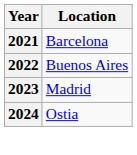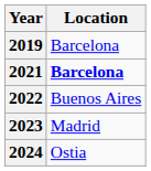 <table class="wikitable">
 <tr>
 <th scope="col">Year</th>
 <th scope="col">Location</th>
 </tr>
 <tr>
+<th scope="row;" align="center">2019</th>
+<td> <a href='#'>Barcelona</a></td>
+</tr>
+<tr>
 <th scope="row;" align="center">2021</th>
-<td> <a href='#'>Barcelona</a></td>
+<td><strong> <a href='#'>Barcelona</a></strong></td>
 </tr>
 <tr>
 <th scope="row;" align="center">2022</th>
 <td> <a href='#'>Buenos Aires</a></td>
 </tr>
 <tr>
 <th scope="row;" align="center">2023</th>
 <td> <a href='#'>Madrid</a></td>
 </tr>
 <tr>
 <th scope="row;" align="center">2024</th>
 <td> <a href='#'>Ostia</a></td>
 </tr>
 </table>
